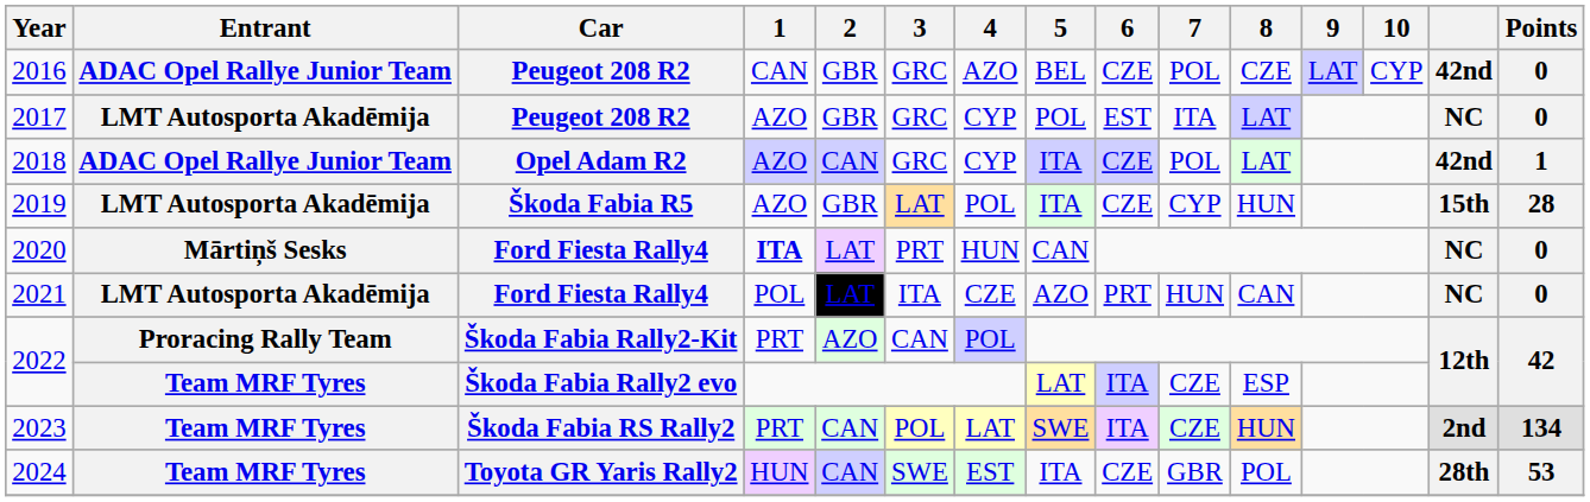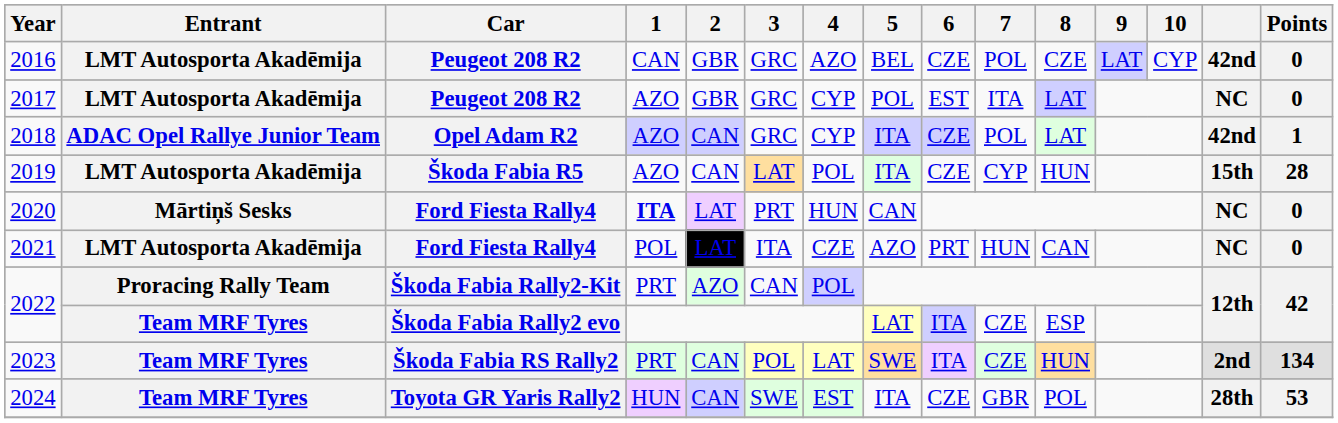 <table class="wikitable" style="text-align:center; font-size:85%">
 <tr>
 <th>Year</th>
 <th>Entrant</th>
 <th>Car</th>
 <th>1</th>
 <th>2</th>
 <th>3</th>
 <th>4</th>
 <th>5</th>
 <th>6</th>
 <th>7</th>
 <th>8</th>
 <th>9</th>
 <th>10</th>
 <th></th>
 <th>Points</th>
 </tr>
 <tr>
 <td><a href='#'>2016</a></td>
-<th nowrap><a href='#'>ADAC Opel Rallye Junior Team</a></th>
+<th nowrap>LMT Autosporta Akadēmija</th>
 <th nowrap><a href='#'>Peugeot 208 R2</a></th>
 <td><a href='#'>CAN</a></td>
 <td><a href='#'>GBR</a></td>
 <td><a href='#'>GRC</a></td>
 <td><a href='#'>AZO</a></td>
 <td><a href='#'>BEL</a></td>
 <td><a href='#'>CZE</a></td>
 <td><a href='#'>POL</a></td>
 <td><a href='#'>CZE</a></td>
 <td style="background:#CFCFFF"><a href='#'>LAT</a><br></td>
 <td><a href='#'>CYP</a></td>
 <th>42nd</th>
 <th>0</th>
 </tr>
 <tr>
 <td><a href='#'>2017</a></td>
 <th nowrap>LMT Autosporta Akadēmija</th>
 <th nowrap><a href='#'>Peugeot 208 R2</a></th>
 <td><a href='#'>AZO</a></td>
 <td><a href='#'>GBR</a></td>
 <td><a href='#'>GRC</a></td>
 <td><a href='#'>CYP</a></td>
 <td><a href='#'>POL</a></td>
 <td><a href='#'>EST</a></td>
 <td><a href='#'>ITA</a></td>
 <td style="background:#CFCFFF"><a href='#'>LAT</a><br></td>
 <td colspan=2></td>
 <th>NC</th>
 <th>0</th>
 </tr>
 <tr>
 <td><a href='#'>2018</a></td>
 <th nowrap><a href='#'>ADAC Opel Rallye Junior Team</a></th>
 <th nowrap><a href='#'>Opel Adam R2</a></th>
 <td style="background:#CFCFFF"><a href='#'>AZO</a><br></td>
 <td style="background:#CFCFFF"><a href='#'>CAN</a><br></td>
 <td><a href='#'>GRC</a></td>
 <td><a href='#'>CYP</a></td>
 <td style="background:#CFCFFF"><a href='#'>ITA</a><br></td>
 <td style="background:#CFCFFF"><a href='#'>CZE</a><br></td>
 <td><a href='#'>POL</a></td>
 <td style="background:#DFFFDF"><a href='#'>LAT</a><br></td>
 <td colspan=2></td>
 <th>42nd</th>
 <th>1</th>
 </tr>
 <tr>
 <td><a href='#'>2019</a></td>
 <th nowrap>LMT Autosporta Akadēmija</th>
 <th nowrap><a href='#'>Škoda Fabia R5</a></th>
 <td><a href='#'>AZO</a></td>
-<td><a href='#'>GBR</a></td>
+<td><a href='#'>CAN</a></td>
 <td style="background:#FFDF9F"><a href='#'>LAT</a><br></td>
 <td><a href='#'>POL</a></td>
 <td style="background:#DFFFDF"><a href='#'>ITA</a><br></td>
 <td><a href='#'>CZE</a></td>
 <td><a href='#'>CYP</a></td>
 <td><a href='#'>HUN</a></td>
 <td colspan=2></td>
 <th>15th</th>
 <th>28</th>
 </tr>
 <tr>
 <td><a href='#'>2020</a></td>
 <th nowrap>Mārtiņš Sesks</th>
 <th nowrap><a href='#'>Ford Fiesta Rally4</a></th>
 <td><strong><a href='#'>ITA</a></strong></td>
 <td style="background:#EFCFFF"><a href='#'>LAT</a><br></td>
 <td><a href='#'>PRT</a></td>
 <td><a href='#'>HUN</a></td>
 <td><a href='#'>CAN</a></td>
 <td colspan=5></td>
 <th>NC</th>
 <th>0</th>
 </tr>
 <tr>
 <td><a href='#'>2021</a></td>
 <th nowrap>LMT Autosporta Akadēmija</th>
 <th nowrap><a href='#'>Ford Fiesta Rally4</a></th>
 <td><a href='#'>POL</a></td>
 <td style="background:#000000; color:#ffffff"><a href='#'>LAT</a><br></td>
 <td><a href='#'>ITA</a></td>
 <td><a href='#'>CZE</a></td>
 <td><a href='#'>AZO</a></td>
 <td><a href='#'>PRT</a></td>
 <td><a href='#'>HUN</a></td>
 <td><a href='#'>CAN</a></td>
 <td colspan=2></td>
 <th>NC</th>
 <th>0</th>
 </tr>
 <tr>
 <td rowspan="2"><a href='#'>2022</a></td>
 <th nowrap>Proracing Rally Team</th>
 <th nowrap><a href='#'>Škoda Fabia Rally2-Kit</a></th>
 <td><a href='#'>PRT</a></td>
 <td style="background:#DFFFDF"><a href='#'>AZO</a><br></td>
 <td><a href='#'>CAN</a></td>
 <td style="background:#CFCFFF"><a href='#'>POL</a><br></td>
 <td colspan=6></td>
 <th rowspan="2">12th</th>
 <th rowspan="2">42</th>
 </tr>
 <tr>
 <th nowrap><a href='#'>Team MRF Tyres</a></th>
 <th nowrap><a href='#'>Škoda Fabia Rally2 evo</a></th>
 <td colspan=4></td>
 <td style="background:#ffffbf"><a href='#'>LAT</a><br></td>
 <td style="background:#CFCFFF"><a href='#'>ITA</a><br></td>
 <td><a href='#'>CZE</a></td>
 <td><a href='#'>ESP</a></td>
 <td colspan=2></td>
 </tr>
 <tr>
 <td><a href='#'>2023</a></td>
 <th nowrap><a href='#'>Team MRF Tyres</a></th>
 <th nowrap><a href='#'>Škoda Fabia RS Rally2</a></th>
 <td style="background:#DFFFDF"><a href='#'>PRT</a><br></td>
 <td style="background:#DFFFDF"><a href='#'>CAN</a><br></td>
 <td style="background:#ffffbf"><a href='#'>POL</a><br></td>
 <td style="background:#ffffbf"><a href='#'>LAT</a><br></td>
 <td style="background:#FFDF9F"><a href='#'>SWE</a><br></td>
 <td style="background:#EFCFFF"><a href='#'>ITA</a><br></td>
 <td style="background:#DFFFDF"><a href='#'>CZE</a><br></td>
 <td style="background:#FFDF9F"><a href='#'>HUN</a><br></td>
 <td colspan=2></td>
 <th style="background:#dfdfdf">2nd</th>
 <th style="background:#dfdfdf">134</th>
 </tr>
 <tr>
 <td><a href='#'>2024</a></td>
 <th nowrap><a href='#'>Team MRF Tyres</a></th>
 <th nowrap><a href='#'>Toyota GR Yaris Rally2</a></th>
 <td style="background:#EFCFFF"><a href='#'>HUN</a><br></td>
 <td style="background:#CFCFFF"><a href='#'>CAN</a><br></td>
 <td style="background:#DFFFDF"><a href='#'>SWE</a><br></td>
 <td style="background:#DFFFDF"><a href='#'>EST</a><br></td>
 <td><a href='#'>ITA</a></td>
 <td><a href='#'>CZE</a></td>
 <td><a href='#'>GBR</a></td>
 <td><a href='#'>POL</a></td>
 <td colspan=2></td>
 <th>28th</th>
 <th>53</th>
 </tr>
 <tr>
 </tr>
 </table>
